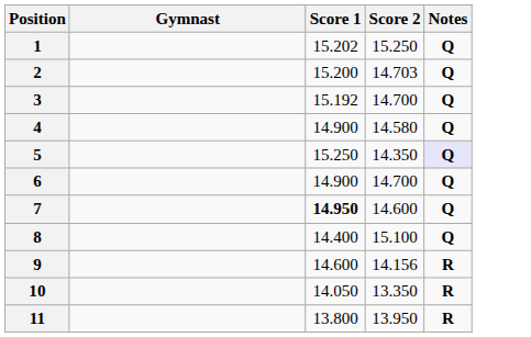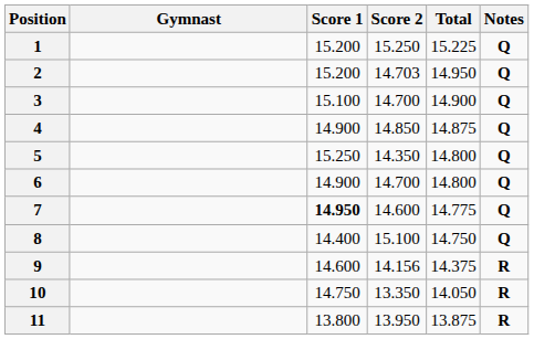 <table class="wikitable sortable" style="text-align:center; font-size:95%">
 <tr>
 <th scope=col>Position</th>
 <th scope=col width="210">Gymnast</th>
 <th scope=col>Score 1</th>
 <th scope=col>Score 2</th>
+<th scope=col>Total</th>
 <th scope=col>Notes</th>
 </tr>
 <tr>
 <th scope=row>1</th>
 <td align="left"></td>
-<td>15.202</td>
+<td>15.200</td>
 <td>15.250</td>
+<td>15.225</td>
 <td><strong>Q</strong></td>
 </tr>
 <tr>
 <th scope=row>2</th>
 <td align="left"></td>
 <td>15.200</td>
 <td>14.703</td>
+<td>14.950</td>
 <td><strong>Q</strong></td>
 </tr>
 <tr>
 <th scope=row>3</th>
 <td align="left"></td>
-<td>15.192</td>
+<td>15.100</td>
 <td>14.700</td>
+<td>14.900</td>
 <td><strong>Q</strong></td>
 </tr>
 <tr>
 <th scope=row>4</th>
 <td align="left"></td>
 <td>14.900</td>
-<td>14.580</td>
+<td>14.850</td>
+<td>14.875</td>
 <td><strong>Q</strong></td>
 </tr>
 <tr>
 <th scope=row>5</th>
 <td align="left"></td>
 <td>15.250</td>
 <td>14.350</td>
-<td style="background: lavender;"><strong>Q</strong></td>
+<td>14.800</td>
+<td><strong>Q</strong></td>
 </tr>
 <tr>
 <th scope=row>6</th>
 <td align="left"></td>
 <td>14.900</td>
 <td>14.700</td>
+<td>14.800</td>
 <td><strong>Q</strong></td>
 </tr>
 <tr>
 <th scope=row>7</th>
 <td align="left"></td>
 <td><strong>14.950</strong></td>
 <td>14.600</td>
+<td>14.775</td>
 <td><strong>Q</strong></td>
 </tr>
 <tr>
 <th scope=row>8</th>
 <td align="left"></td>
 <td>14.400</td>
 <td>15.100</td>
+<td>14.750</td>
 <td><strong>Q</strong></td>
 </tr>
 <tr>
 <th scope=row>9</th>
 <td align="left"></td>
 <td>14.600</td>
 <td>14.156</td>
+<td>14.375</td>
 <td><strong>R</strong></td>
 </tr>
 <tr>
 <th scope=row>10</th>
 <td align="left"></td>
+<td>14.750</td>
+<td>13.350</td>
 <td>14.050</td>
-<td>13.350</td>
 <td><strong>R</strong></td>
 </tr>
 <tr>
 <th scope=row>11</th>
 <td align="left"></td>
 <td>13.800</td>
 <td>13.950</td>
+<td>13.875</td>
 <td><strong>R</strong></td>
 </tr>
 </table>
